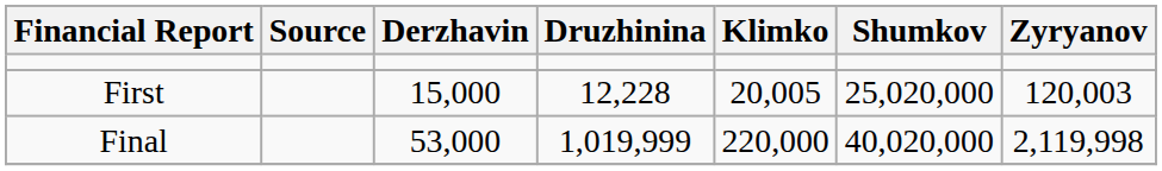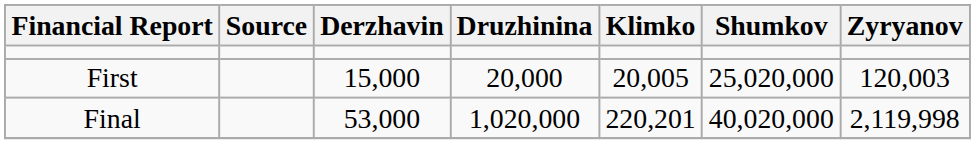 <table class="wikitable" style="text-align:center; font-size:90%; line-height:14px">
 <tr>
 <th>Financial Report</th>
 <th>Source</th>
 <th>Derzhavin</th>
 <th>Druzhinina</th>
 <th>Klimko</th>
 <th>Shumkov</th>
 <th>Zyryanov</th>
 </tr>
 <tr>
 <td></td>
 <td></td>
 <td bgcolor=></td>
 <td bgcolor=></td>
 <td bgcolor=></td>
 <td bgcolor=></td>
 <td bgcolor=></td>
 </tr>
 <tr align=center>
 <td>First</td>
 <td></td>
 <td>15,000</td>
-<td>12,228</td>
+<td>20,000</td>
 <td>20,005</td>
 <td>25,020,000</td>
 <td>120,003</td>
 </tr>
 <tr>
 <td>Final</td>
 <td></td>
 <td>53,000</td>
-<td>1,019,999</td>
-<td>220,000</td>
+<td>1,020,000</td>
+<td>220,201</td>
 <td>40,020,000</td>
 <td>2,119,998</td>
 </tr>
 <tr>
 </tr>
 </table>
